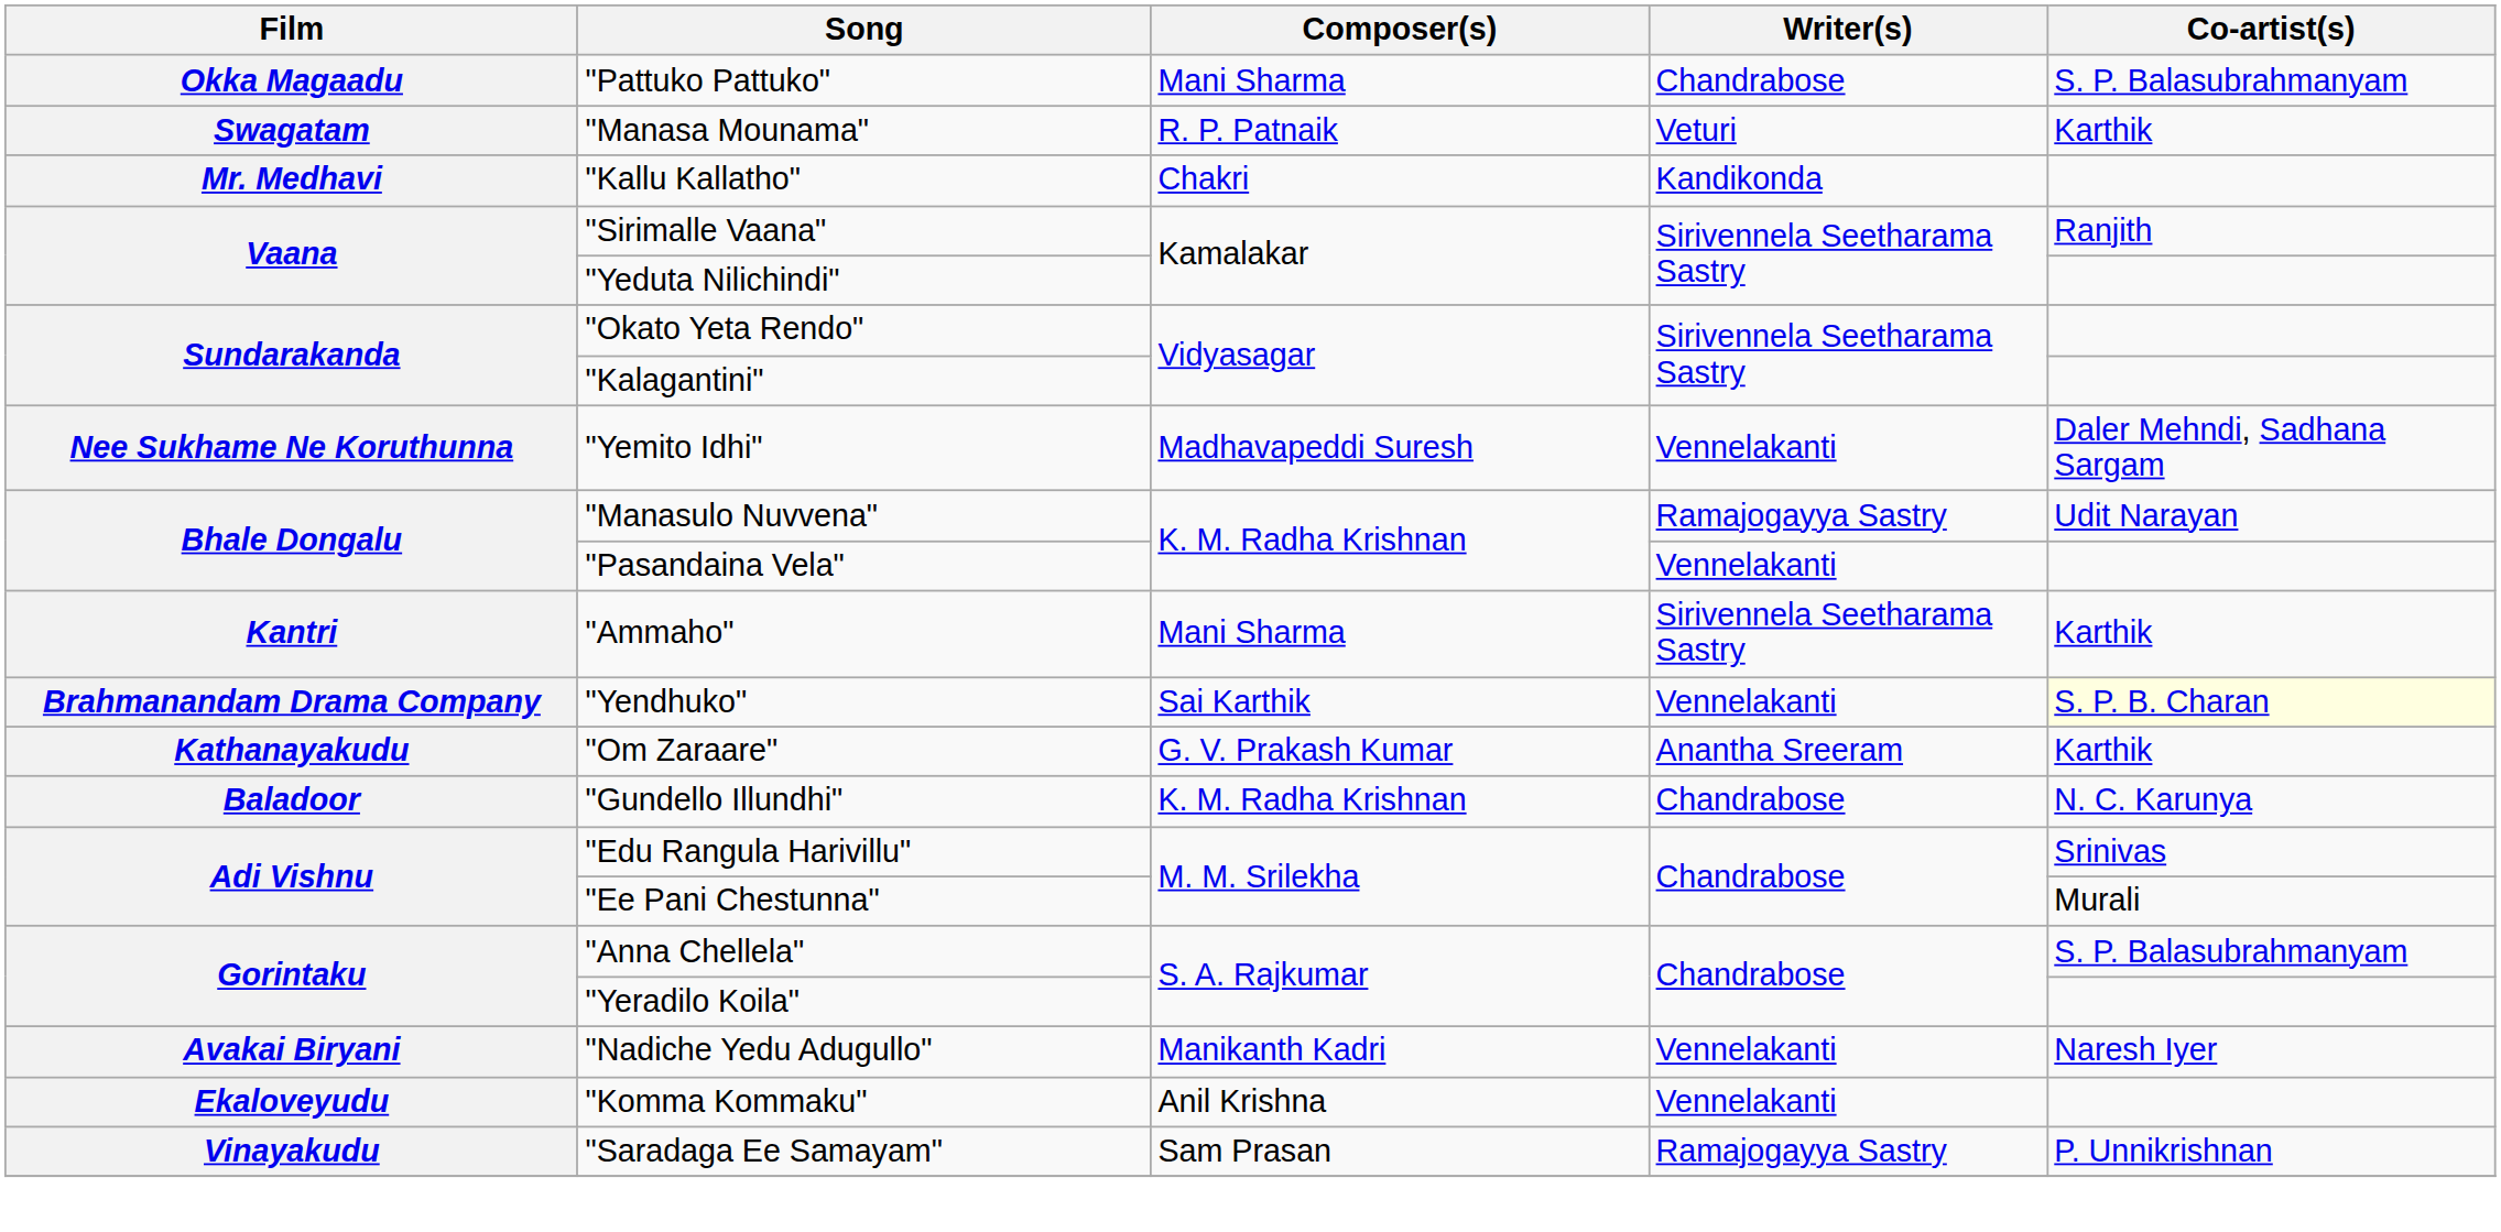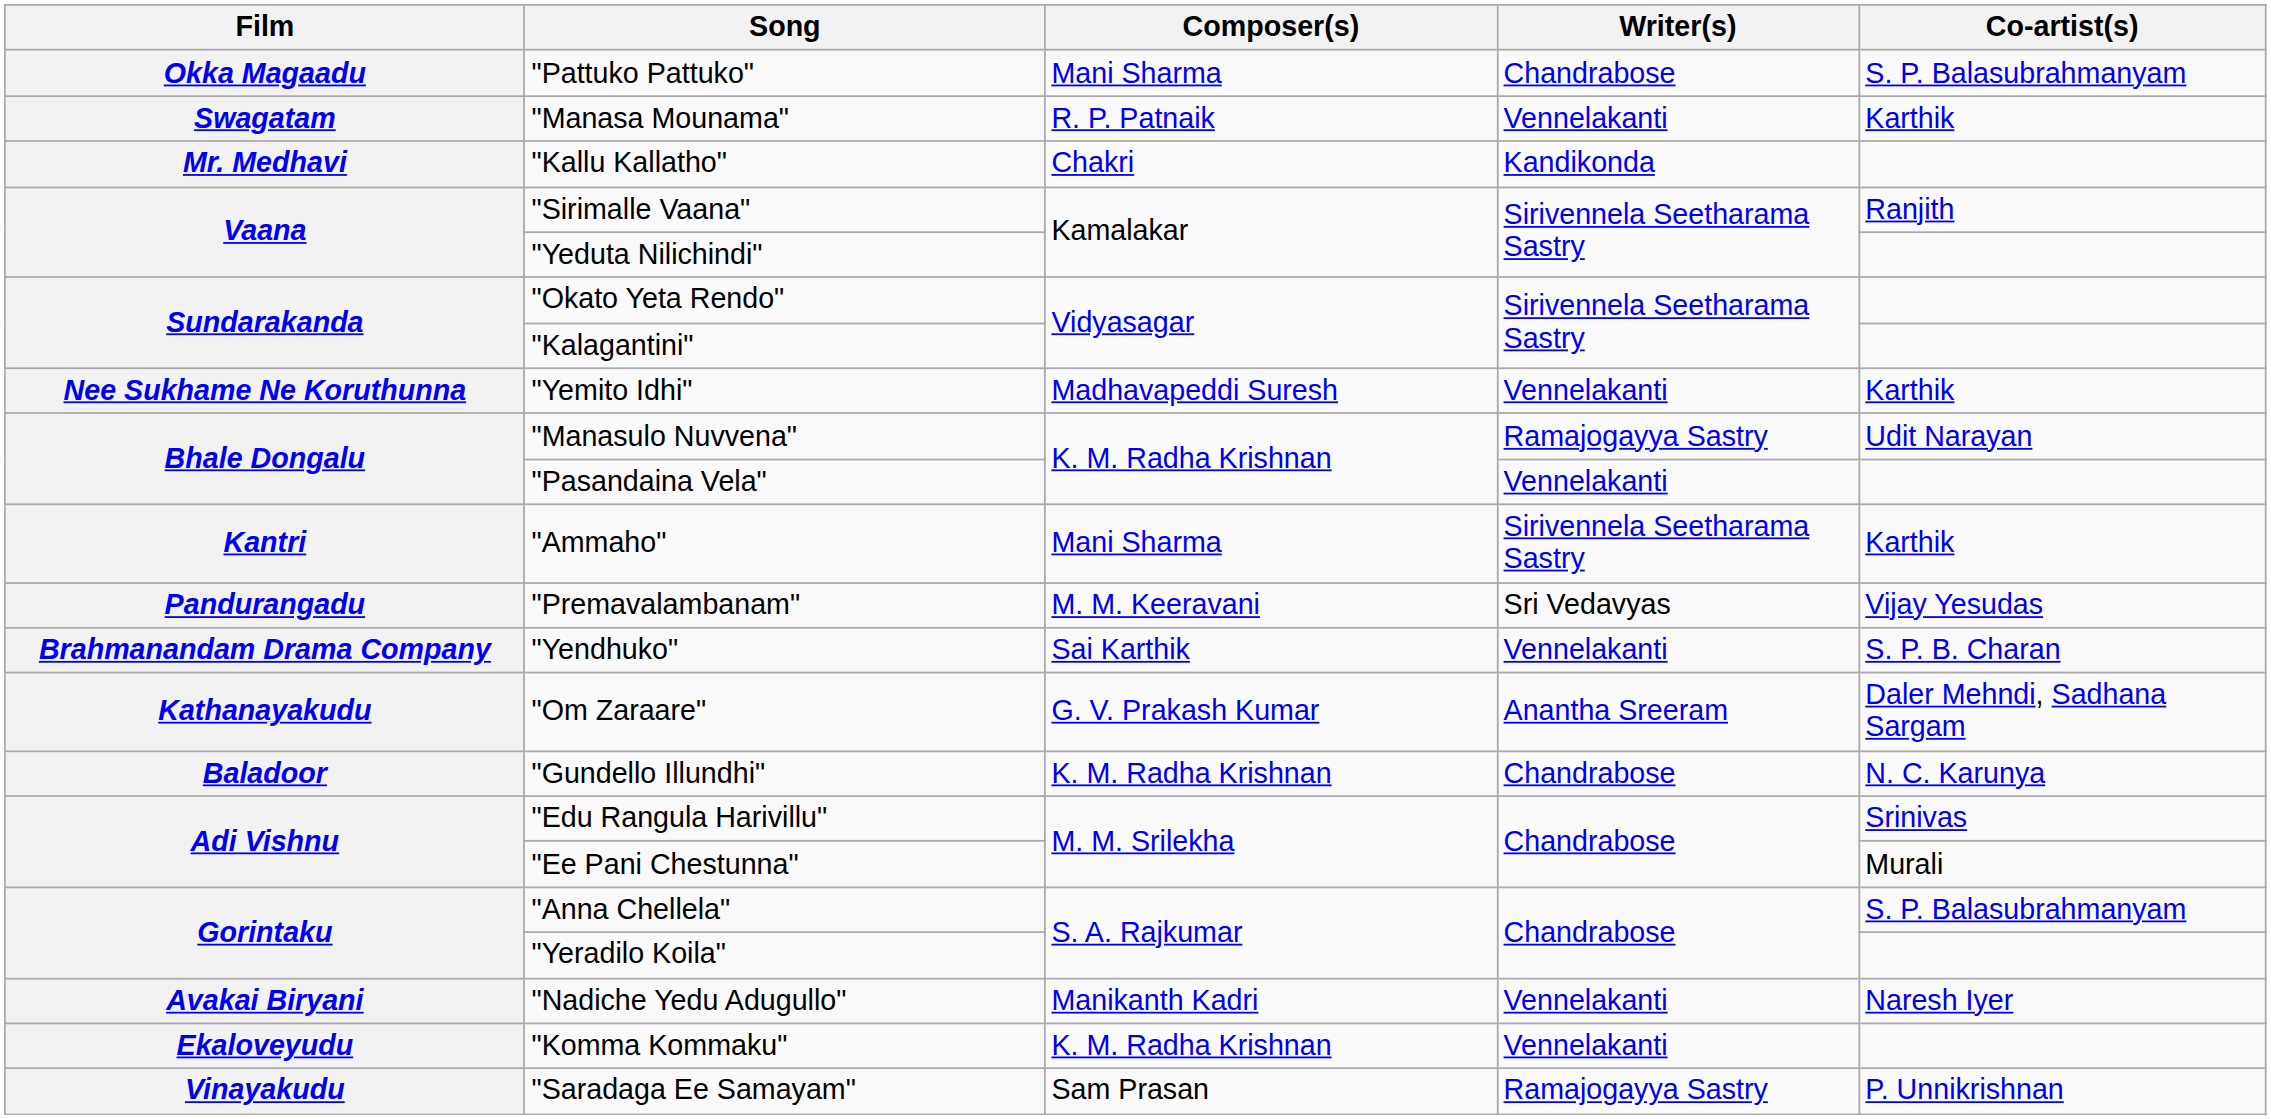 <table class="wikitable plainrowheaders" width="100%" textcolor:#000;">
 <tr>
 <th scope="col" width=23%><strong>Film</strong></th>
 <th scope="col" width=23%><strong>Song</strong></th>
 <th scope="col" width=20%><strong>Composer(s)</strong></th>
 <th scope="col" width=16%><strong>Writer(s)</strong></th>
 <th scope="col" width=18%><strong>Co-artist(s)</strong></th>
 </tr>
 <tr>
 <th><em><a href='#'>Okka Magaadu</a></em></th>
 <td>"Pattuko Pattuko"</td>
 <td><a href='#'>Mani Sharma</a></td>
 <td><a href='#'>Chandrabose</a></td>
 <td><a href='#'>S. P. Balasubrahmanyam</a></td>
 </tr>
 <tr>
 <th><em><a href='#'>Swagatam</a></em></th>
 <td>"Manasa Mounama"</td>
 <td><a href='#'>R. P. Patnaik</a></td>
-<td><a href='#'>Veturi</a></td>
+<td><a href='#'>Vennelakanti</a></td>
 <td><a href='#'>Karthik</a></td>
 </tr>
 <tr>
 <th><em><a href='#'>Mr. Medhavi</a></em></th>
 <td>"Kallu Kallatho"</td>
 <td><a href='#'>Chakri</a></td>
 <td><a href='#'>Kandikonda</a></td>
 <td></td>
 </tr>
 <tr>
 <th rowspan="2"><em><a href='#'>Vaana</a></em></th>
 <td>"Sirimalle Vaana"</td>
 <td rowspan="2">Kamalakar</td>
 <td rowspan="2"><a href='#'>Sirivennela Seetharama Sastry</a></td>
 <td><a href='#'>Ranjith</a></td>
 </tr>
 <tr>
 <td>"Yeduta Nilichindi"</td>
 <td></td>
 </tr>
 <tr>
 <th rowspan="2"><em><a href='#'>Sundarakanda</a></em></th>
 <td>"Okato Yeta Rendo"</td>
 <td rowspan="2"><a href='#'>Vidyasagar</a></td>
 <td rowspan="2"><a href='#'>Sirivennela Seetharama Sastry</a></td>
 <td></td>
 </tr>
 <tr>
 <td>"Kalagantini"</td>
 <td></td>
 </tr>
 <tr>
 <th><em><a href='#'>Nee Sukhame Ne Koruthunna</a></em></th>
 <td>"Yemito Idhi"</td>
 <td><a href='#'>Madhavapeddi Suresh</a></td>
 <td><a href='#'>Vennelakanti</a></td>
-<td><a href='#'>Daler Mehndi</a>, <a href='#'>Sadhana Sargam</a></td>
+<td><a href='#'>Karthik</a></td>
 </tr>
 <tr>
 <th rowspan="2"><em><a href='#'>Bhale Dongalu</a></em></th>
 <td>"Manasulo Nuvvena"</td>
 <td rowspan="2"><a href='#'>K. M. Radha Krishnan</a></td>
 <td><a href='#'>Ramajogayya Sastry</a></td>
 <td><a href='#'>Udit Narayan</a></td>
 </tr>
 <tr>
 <td>"Pasandaina Vela"</td>
 <td><a href='#'>Vennelakanti</a></td>
 <td></td>
 </tr>
 <tr>
 <th><em><a href='#'>Kantri</a></em></th>
 <td>"Ammaho"</td>
 <td><a href='#'>Mani Sharma</a></td>
 <td><a href='#'>Sirivennela Seetharama Sastry</a></td>
 <td><a href='#'>Karthik</a></td>
 </tr>
 <tr>
+<th><em><a href='#'>Pandurangadu</a></em></th>
+<td>"Premavalambanam"</td>
+<td><a href='#'>M. M. Keeravani</a></td>
+<td>Sri Vedavyas</td>
+<td><a href='#'>Vijay Yesudas</a></td>
+</tr>
+<tr>
 <th><em><a href='#'>Brahmanandam Drama Company</a></em></th>
 <td>"Yendhuko"</td>
 <td><a href='#'>Sai Karthik</a></td>
 <td><a href='#'>Vennelakanti</a></td>
-<td style="background: lightyellow;"><a href='#'>S. P. B. Charan</a></td>
+<td><a href='#'>S. P. B. Charan</a></td>
 </tr>
 <tr>
 <th><em><a href='#'>Kathanayakudu</a></em></th>
 <td>"Om Zaraare"</td>
 <td><a href='#'>G. V. Prakash Kumar</a></td>
 <td><a href='#'>Anantha Sreeram</a></td>
-<td><a href='#'>Karthik</a></td>
+<td><a href='#'>Daler Mehndi</a>, <a href='#'>Sadhana Sargam</a></td>
 </tr>
 <tr>
 <th><em><a href='#'>Baladoor</a></em></th>
 <td>"Gundello Illundhi"</td>
 <td><a href='#'>K. M. Radha Krishnan</a></td>
 <td><a href='#'>Chandrabose</a></td>
 <td><a href='#'>N. C. Karunya</a></td>
 </tr>
 <tr>
 <th rowspan="2"><em><a href='#'>Adi Vishnu</a></em></th>
 <td>"Edu Rangula Harivillu"</td>
 <td rowspan="2"><a href='#'>M. M. Srilekha</a></td>
 <td rowspan="2"><a href='#'>Chandrabose</a></td>
 <td><a href='#'>Srinivas</a></td>
 </tr>
 <tr>
 <td>"Ee Pani Chestunna"</td>
 <td>Murali</td>
 </tr>
 <tr>
 <th rowspan="2"><em><a href='#'>Gorintaku</a></em></th>
 <td>"Anna Chellela"</td>
 <td rowspan="2"><a href='#'>S. A. Rajkumar</a></td>
 <td rowspan="2"><a href='#'>Chandrabose</a></td>
 <td><a href='#'>S. P. Balasubrahmanyam</a></td>
 </tr>
 <tr>
 <td>"Yeradilo Koila"</td>
 <td></td>
 </tr>
 <tr>
 <th><em><a href='#'>Avakai Biryani</a></em></th>
 <td>"Nadiche Yedu Adugullo"</td>
 <td><a href='#'>Manikanth Kadri</a></td>
 <td><a href='#'>Vennelakanti</a></td>
 <td><a href='#'>Naresh Iyer</a></td>
 </tr>
 <tr>
 <th><em><a href='#'>Ekaloveyudu</a></em></th>
 <td>"Komma Kommaku"</td>
-<td>Anil Krishna</td>
+<td><a href='#'>K. M. Radha Krishnan</a></td>
 <td><a href='#'>Vennelakanti</a></td>
 <td></td>
 </tr>
 <tr>
 <th><em><a href='#'>Vinayakudu</a></em></th>
 <td>"Saradaga Ee Samayam"</td>
 <td>Sam Prasan</td>
 <td><a href='#'>Ramajogayya Sastry</a></td>
 <td><a href='#'>P. Unnikrishnan</a></td>
 </tr>
 <tr>
 </tr>
 </table>
